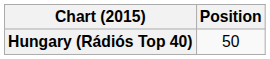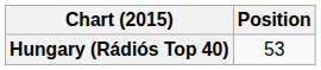 <table class="wikitable plainrowheaders" style="text-align:center;">
 <tr>
 <th>Chart (2015)</th>
 <th>Position</th>
 </tr>
 <tr>
 <th scope="row">Hungary (Rádiós Top 40)</th>
-<td>50</td>
+<td>53</td>
 </tr>
 </table>
